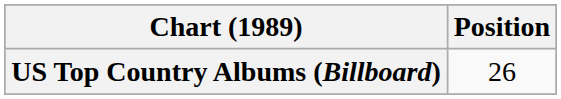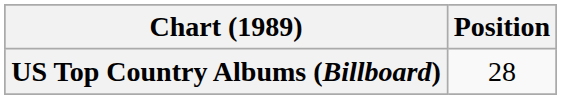 <table class="wikitable plainrowheaders" style="text-align:center">
 <tr>
 <th scope="col">Chart (1989)</th>
 <th scope="col">Position</th>
 </tr>
 <tr>
 <th scope="row">US Top Country Albums (<em>Billboard</em>)</th>
-<td>26</td>
+<td>28</td>
 </tr>
 </table>
